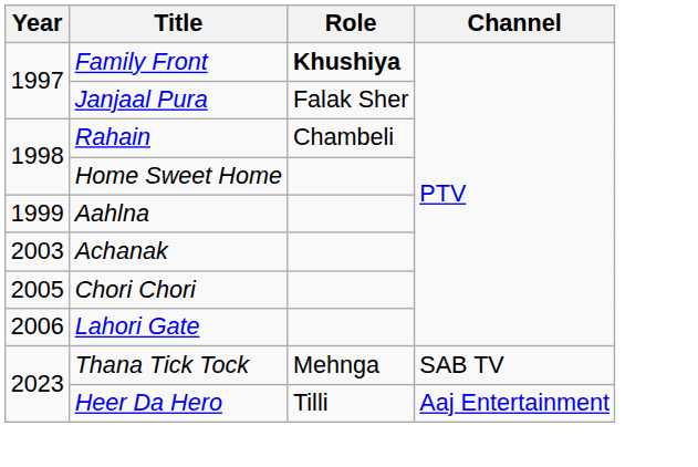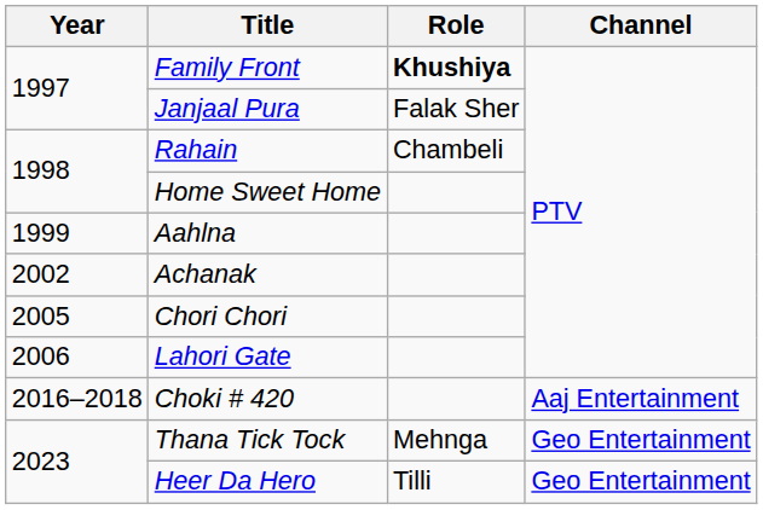 <table class="wikitable">
 <tr>
 <th>Year</th>
 <th>Title</th>
 <th>Role</th>
 <th>Channel</th>
 </tr>
 <tr>
 <td rowspan="2">1997</td>
 <td><em><a href='#'>Family Front</a></em></td>
 <td><strong>Khushiya</strong></td>
 <td rowspan="8"><a href='#'>PTV</a></td>
 </tr>
 <tr>
 <td><em><a href='#'>Janjaal Pura</a></em></td>
 <td>Falak Sher</td>
 </tr>
 <tr>
 <td rowspan="2">1998</td>
 <td><em><a href='#'>Rahain</a></em></td>
 <td>Chambeli</td>
 </tr>
 <tr>
 <td><em>Home Sweet Home</em></td>
 <td></td>
 </tr>
 <tr>
 <td>1999</td>
 <td><em>Aahlna</em></td>
 <td></td>
 </tr>
 <tr>
-<td>2003</td>
+<td>2002</td>
 <td><em>Achanak</em></td>
 <td></td>
 </tr>
 <tr>
 <td>2005</td>
 <td><em>Chori Chori</em></td>
 <td></td>
 </tr>
 <tr>
 <td>2006</td>
 <td><em><a href='#'>Lahori Gate</a></em></td>
 <td></td>
 </tr>
 <tr>
+<td>2016–2018</td>
+<td><em>Choki # 420</em></td>
+<td></td>
+<td><a href='#'>Aaj Entertainment</a></td>
+</tr>
+<tr>
 <td rowspan="2">2023</td>
 <td><em>Thana Tick Tock</em></td>
 <td>Mehnga</td>
-<td>SAB TV</td>
+<td><a href='#'>Geo Entertainment</a></td>
 </tr>
 <tr>
 <td><em><a href='#'>Heer Da Hero</a></em></td>
 <td>Tilli</td>
-<td><a href='#'>Aaj Entertainment</a></td>
+<td><a href='#'>Geo Entertainment</a></td>
 </tr>
 </table>
